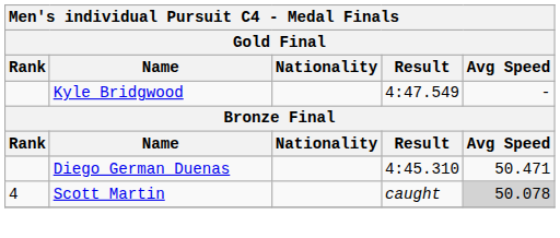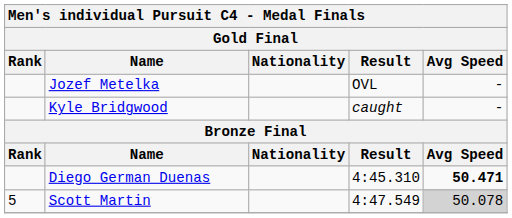 <table class="wikitable sortable" style="text-align:left">
 <tr>
 <th colspan="5" style="text-align:left"><strong> Men's individual Pursuit C4</strong> - <strong>Medal Finals</strong></th>
 </tr>
 <tr>
 <th colspan="5">Gold Final</th>
 </tr>
 <tr>
 <th width=20>Rank</th>
 <th width=180>Name</th>
 <th>Nationality</th>
 <th>Result</th>
 <th>Avg Speed</th>
 </tr>
 <tr>
 <td></td>
+<td><a href='#'>Jozef Metelka</a></td>
+<td></td>
+<td>OVL</td>
+<td align=right>-</td>
+</tr>
+<tr>
+<td></td>
 <td><a href='#'>Kyle Bridgwood</a></td>
 <td></td>
-<td>4:47.549</td>
+<td><em>caught</em></td>
 <td align=right>-</td>
 </tr>
 <tr>
 <th colspan="5">Bronze Final</th>
 </tr>
 <tr>
 <th width=20>Rank</th>
 <th width=180>Name</th>
 <th>Nationality</th>
 <th>Result</th>
 <th>Avg Speed</th>
 </tr>
 <tr>
 <td></td>
 <td><a href='#'>Diego German Duenas</a></td>
 <td></td>
 <td>4:45.310</td>
-<td align=right>50.471</td>
+<td align=right><strong>50.471</strong></td>
 </tr>
 <tr>
-<td>4</td>
+<td>5</td>
 <td><a href='#'>Scott Martin</a></td>
 <td></td>
-<td><em>caught</em></td>
+<td>4:47.549</td>
 <td align=right style="background: lightgrey;">50.078</td>
 </tr>
 <tr>
 </tr>
 </table>
